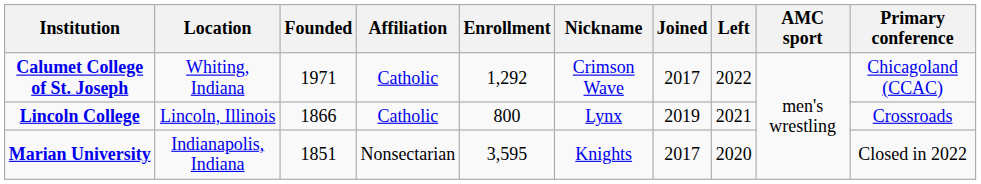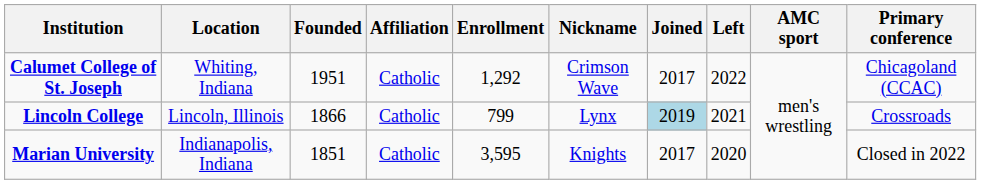 <table class="wikitable sortable plainrowheaders" style="text-align:center">
 <tr>
 <th scope="col">Institution</th>
 <th scope="col">Location</th>
 <th scope="col">Founded</th>
 <th scope="col">Affiliation</th>
 <th scope="col">Enrollment</th>
 <th scope="col">Nickname</th>
 <th scope="col">Joined</th>
 <th scope="col">Left</th>
 <th scope="col">AMC<br>sport</th>
 <th scope="col">Primary<br>conference</th>
 </tr>
 <tr>
 <td><strong><a href='#'>Calumet College of St. Joseph</a></strong></td>
 <td><a href='#'>Whiting, Indiana</a></td>
-<td>1971</td>
+<td>1951</td>
 <td><a href='#'>Catholic</a><br></td>
 <td>1,292</td>
 <td><a href='#'>Crimson Wave</a></td>
 <td>2017</td>
 <td>2022</td>
 <td rowspan="3">men's wrestling</td>
 <td><a href='#'>Chicagoland (CCAC)</a></td>
 </tr>
 <tr>
 <td><strong><a href='#'>Lincoln College</a></strong></td>
 <td><a href='#'>Lincoln, Illinois</a></td>
 <td>1866</td>
 <td><a href='#'>Catholic</a><br></td>
-<td>800</td>
+<td>799</td>
 <td><a href='#'>Lynx</a></td>
-<td>2019</td>
+<td style="background: lightblue;">2019</td>
 <td>2021</td>
 <td><a href='#'>Crossroads</a></td>
 </tr>
 <tr>
 <td><strong><a href='#'>Marian University</a></strong></td>
 <td><a href='#'>Indianapolis, Indiana</a></td>
 <td>1851</td>
-<td>Nonsectarian</td>
+<td><a href='#'>Catholic</a><br></td>
 <td>3,595</td>
 <td><a href='#'>Knights</a></td>
 <td>2017</td>
 <td>2020</td>
 <td>Closed in 2022</td>
 </tr>
 </table>
